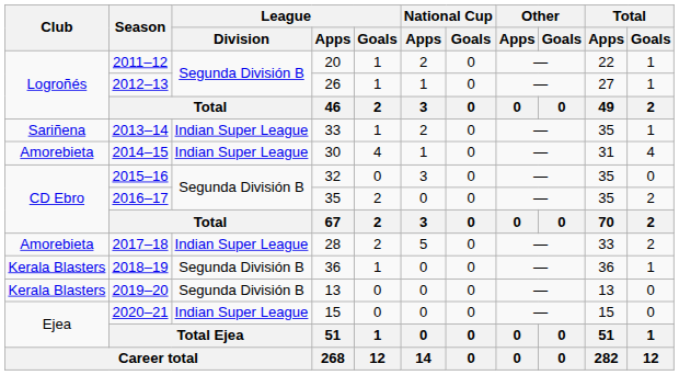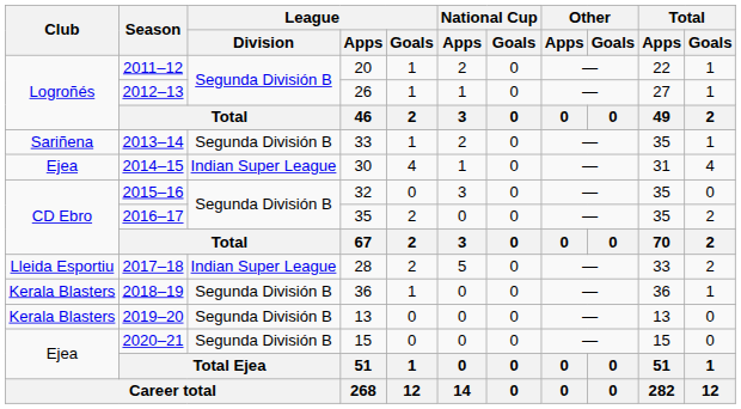 <table class="wikitable" style="text-align:center">
 <tr>
 <th rowspan="2">Club</th>
 <th rowspan="2">Season</th>
 <th colspan="3">League</th>
 <th colspan="2">National Cup</th>
 <th colspan="2">Other</th>
 <th colspan="2">Total</th>
 </tr>
 <tr>
 <th>Division</th>
 <th>Apps</th>
 <th>Goals</th>
 <th>Apps</th>
 <th>Goals</th>
 <th>Apps</th>
 <th>Goals</th>
 <th>Apps</th>
 <th>Goals</th>
 </tr>
 <tr>
 <td rowspan="3"><a href='#'>Logroñés</a></td>
 <td><a href='#'>2011–12</a></td>
 <td rowspan="2"><a href='#'>Segunda División B</a></td>
 <td>20</td>
 <td>1</td>
 <td>2</td>
 <td>0</td>
 <td colspan="2">—</td>
 <td>22</td>
 <td>1</td>
 </tr>
 <tr>
 <td><a href='#'>2012–13</a></td>
 <td>26</td>
 <td>1</td>
 <td>1</td>
 <td>0</td>
 <td colspan="2">—</td>
 <td>27</td>
 <td>1</td>
 </tr>
 <tr>
 <th colspan="2">Total</th>
 <th>46</th>
 <th>2</th>
 <th>3</th>
 <th>0</th>
 <th>0</th>
 <th>0</th>
 <th>49</th>
 <th>2</th>
 </tr>
 <tr>
 <td><a href='#'>Sariñena</a></td>
 <td><a href='#'>2013–14</a></td>
-<td><a href='#'>Indian Super League</a></td>
+<td>Segunda División B</td>
 <td>33</td>
 <td>1</td>
 <td>2</td>
 <td>0</td>
 <td colspan="2">—</td>
 <td>35</td>
 <td>1</td>
 </tr>
 <tr>
-<td><a href='#'>Amorebieta</a></td>
+<td><a href='#'>Ejea</a></td>
 <td><a href='#'>2014–15</a></td>
 <td><a href='#'>Indian Super League</a></td>
 <td>30</td>
 <td>4</td>
 <td>1</td>
 <td>0</td>
 <td colspan="2">—</td>
 <td>31</td>
 <td>4</td>
 </tr>
 <tr>
 <td rowspan="3"><a href='#'>CD Ebro</a></td>
 <td><a href='#'>2015–16</a></td>
 <td rowspan="2">Segunda División B</td>
 <td>32</td>
 <td>0</td>
 <td>3</td>
 <td>0</td>
 <td colspan="2">—</td>
 <td>35</td>
 <td>0</td>
 </tr>
 <tr>
 <td><a href='#'>2016–17</a></td>
 <td>35</td>
 <td>2</td>
 <td>0</td>
 <td>0</td>
 <td colspan="2">—</td>
 <td>35</td>
 <td>2</td>
 </tr>
 <tr>
 <th colspan="2">Total</th>
 <th>67</th>
 <th>2</th>
 <th>3</th>
 <th>0</th>
 <th>0</th>
 <th>0</th>
 <th>70</th>
 <th>2</th>
 </tr>
 <tr>
-<td><a href='#'>Amorebieta</a></td>
+<td><a href='#'>Lleida Esportiu</a></td>
 <td><a href='#'>2017–18</a></td>
 <td><a href='#'>Indian Super League</a></td>
 <td>28</td>
 <td>2</td>
 <td>5</td>
 <td>0</td>
 <td colspan="2">—</td>
 <td>33</td>
 <td>2</td>
 </tr>
 <tr>
 <td><a href='#'>Kerala Blasters</a></td>
 <td><a href='#'>2018–19</a></td>
 <td>Segunda División B</td>
 <td>36</td>
 <td>1</td>
 <td>0</td>
 <td>0</td>
 <td colspan="2">—</td>
 <td>36</td>
 <td>1</td>
 </tr>
 <tr>
 <td><a href='#'>Kerala Blasters</a></td>
 <td><a href='#'>2019–20</a></td>
 <td>Segunda División B</td>
 <td>13</td>
 <td>0</td>
 <td>0</td>
 <td>0</td>
 <td colspan="2">—</td>
 <td>13</td>
 <td>0</td>
 </tr>
 <tr>
 <td rowspan="2">Ejea</td>
 <td><a href='#'>2020–21</a></td>
-<td><a href='#'>Indian Super League</a></td>
+<td>Segunda División B</td>
 <td>15</td>
 <td>0</td>
 <td>0</td>
 <td>0</td>
 <td colspan="2">—</td>
 <td>15</td>
 <td>0</td>
 </tr>
 <tr>
 <th colspan="2">Total Ejea</th>
 <th>51</th>
 <th>1</th>
 <th>0</th>
 <th>0</th>
 <th>0</th>
 <th>0</th>
 <th>51</th>
 <th>1</th>
 </tr>
 <tr>
 <th colspan="3">Career total</th>
 <th>268</th>
 <th>12</th>
 <th>14</th>
 <th>0</th>
 <th>0</th>
 <th>0</th>
 <th>282</th>
 <th>12</th>
 </tr>
 </table>
